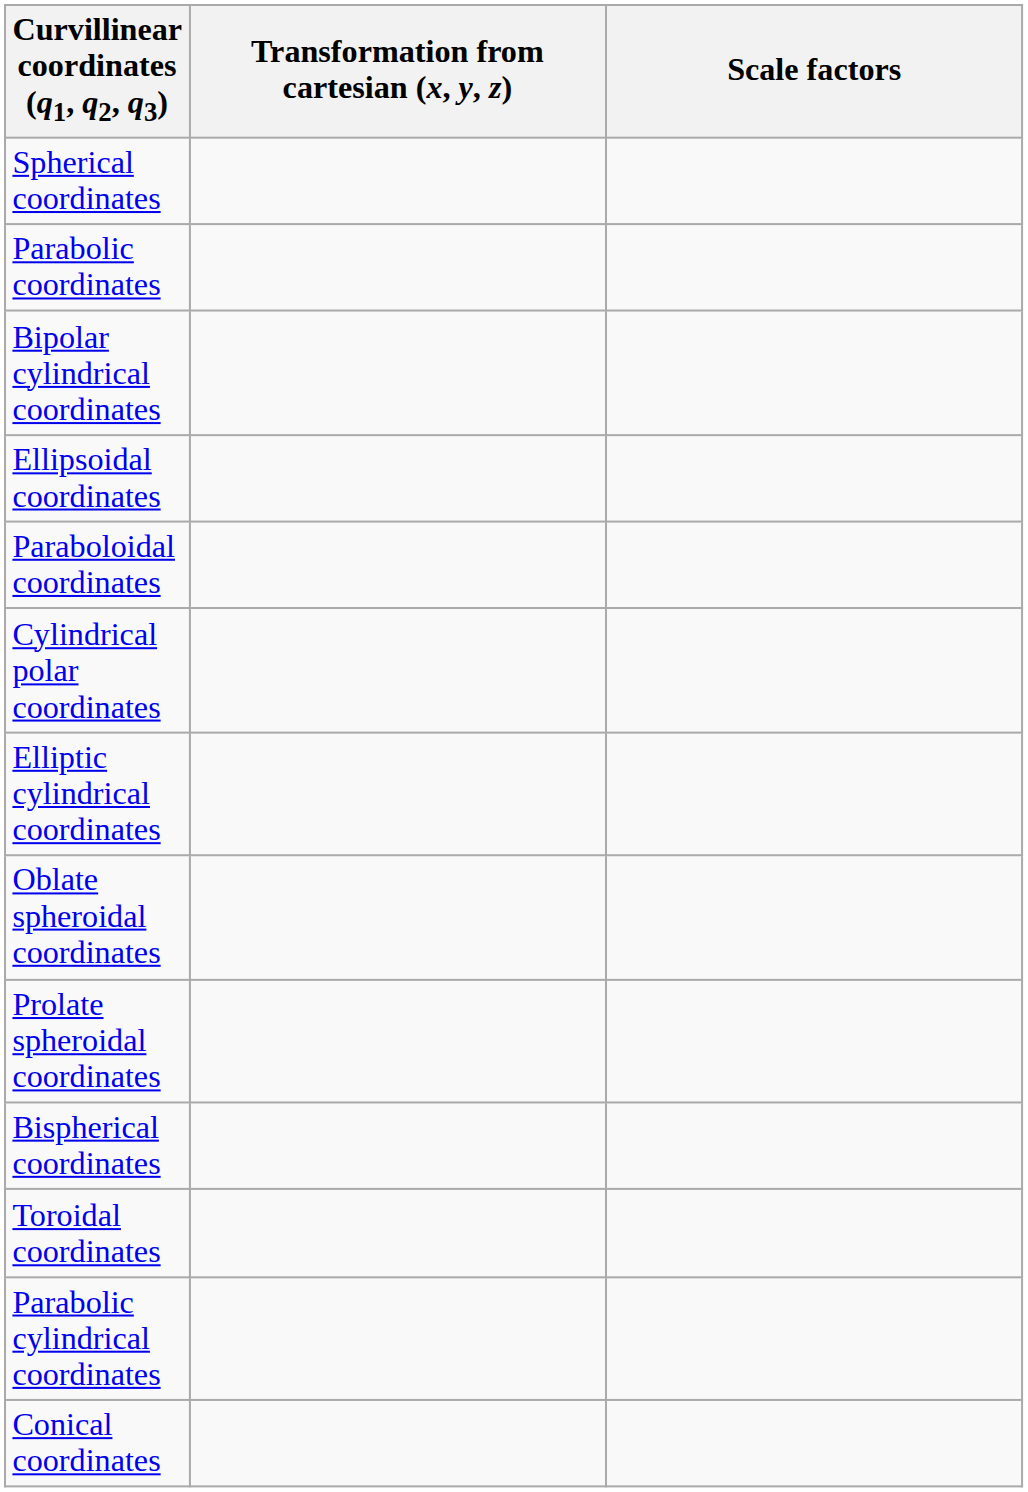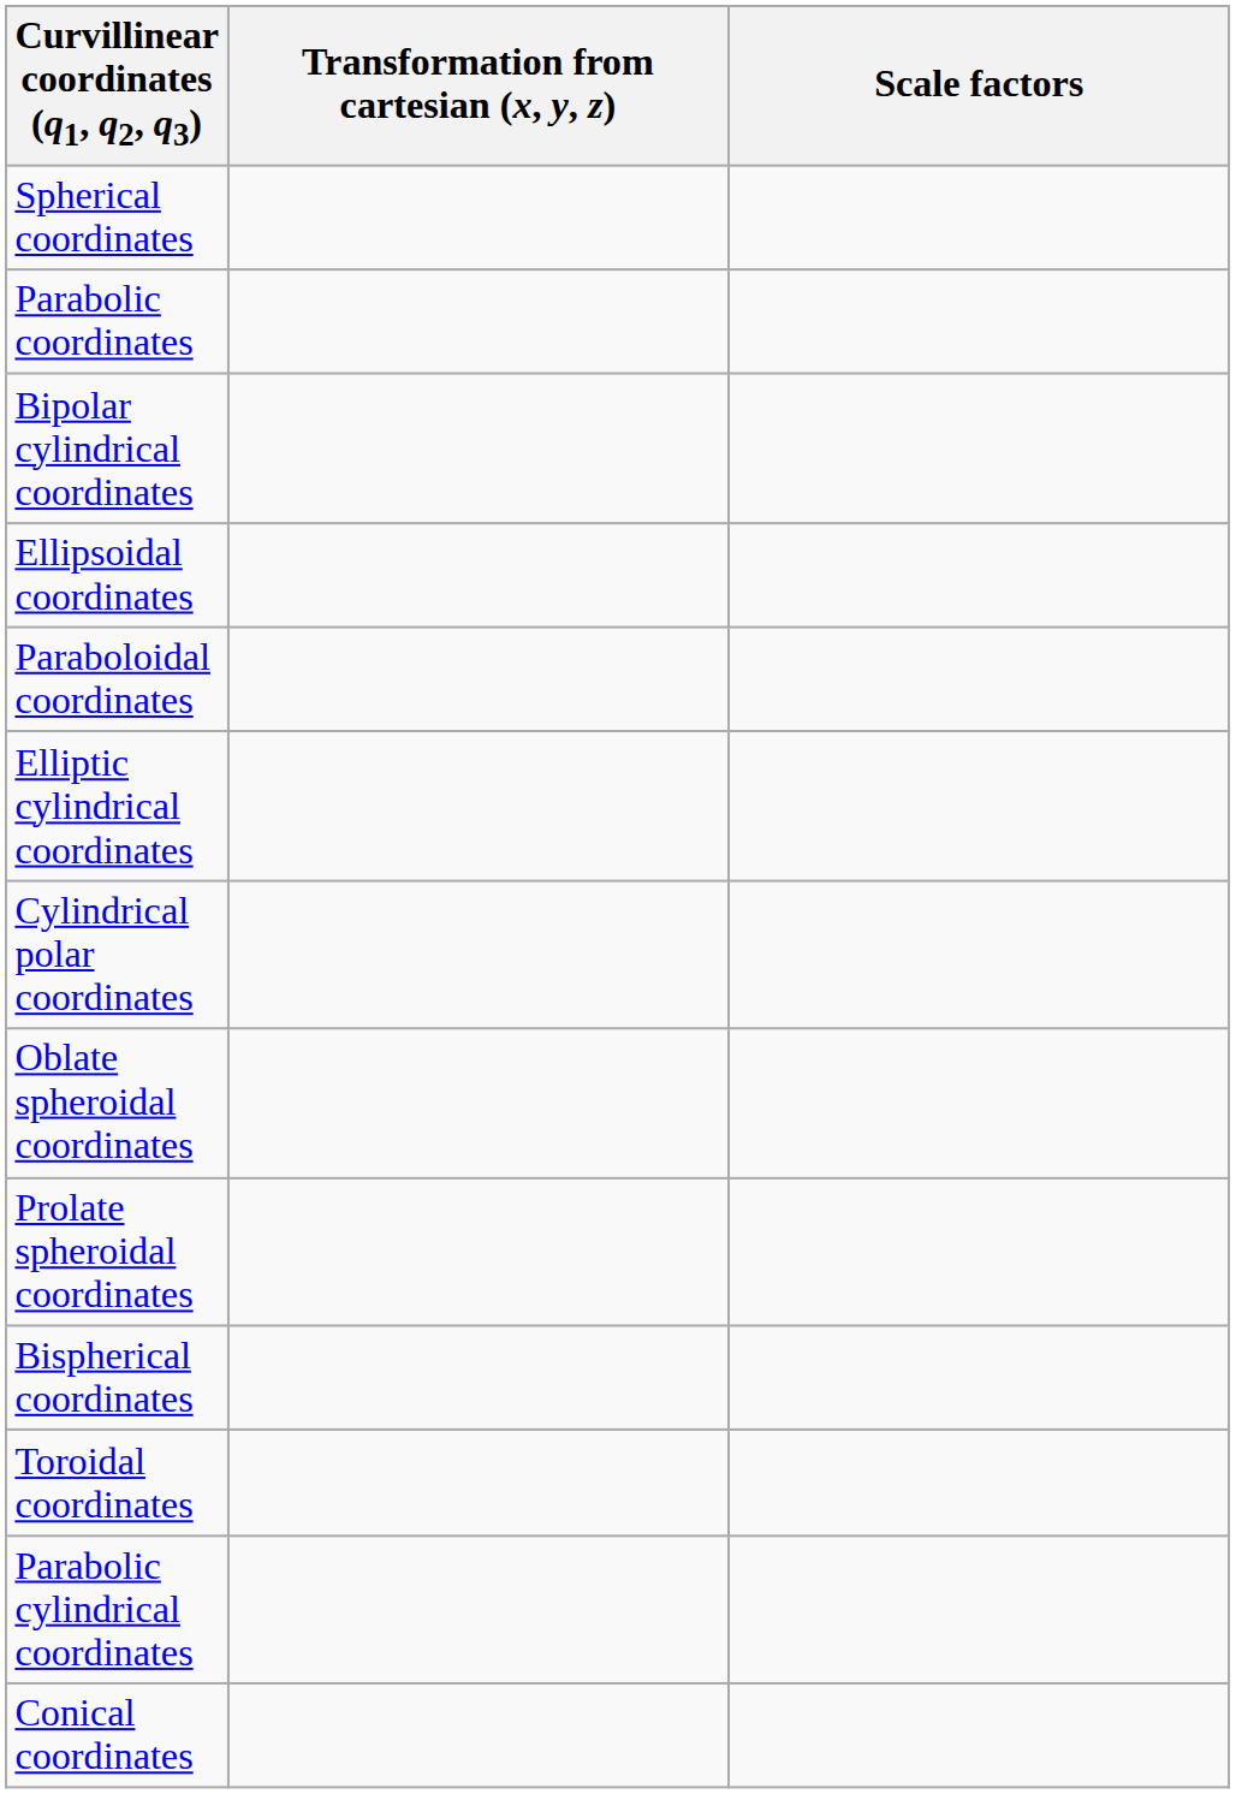 <table class="wikitable">
 <tr>
 <th scope=col width="20px">Curvillinear coordinates (<em>q</em><sub>1</sub>, <em>q</em><sub>2</sub>, <em>q</em><sub>3</sub>)</th>
 <th scope=col width="200px">Transformation from cartesian (<em>x</em>, <em>y</em>, <em>z</em>)</th>
 <th scope=col width="200px">Scale factors</th>
 </tr>
 <tr>
 <td><a href='#'>Spherical coordinates</a><br></td>
 <td></td>
 <td></td>
 </tr>
 <tr>
 <td><a href='#'>Parabolic coordinates</a><br></td>
 <td></td>
 <td></td>
 </tr>
 <tr>
 <td><a href='#'>Bipolar cylindrical coordinates</a><br></td>
 <td></td>
 <td></td>
 </tr>
 <tr>
 <td><a href='#'>Ellipsoidal coordinates</a><br></td>
 <td><br></td>
 <td></td>
 </tr>
 <tr>
 <td><a href='#'>Paraboloidal coordinates</a><br></td>
 <td><br></td>
 <td></td>
 </tr>
 <tr>
-<td><a href='#'>Cylindrical polar coordinates</a><br></td>
+<td><a href='#'>Elliptic cylindrical coordinates</a><br></td>
 <td></td>
 <td></td>
 </tr>
 <tr>
-<td><a href='#'>Elliptic cylindrical coordinates</a><br></td>
+<td><a href='#'>Cylindrical polar coordinates</a><br></td>
 <td></td>
 <td></td>
 </tr>
 <tr>
 <td><a href='#'>Oblate spheroidal coordinates</a><br></td>
 <td></td>
 <td></td>
 </tr>
 <tr>
 <td><a href='#'>Prolate spheroidal coordinates</a><br></td>
 <td></td>
 <td></td>
 </tr>
 <tr>
 <td><a href='#'>Bispherical coordinates</a><br></td>
 <td></td>
 <td></td>
 </tr>
 <tr>
 <td><a href='#'>Toroidal coordinates</a><br></td>
 <td></td>
 <td></td>
 </tr>
 <tr>
 <td><a href='#'>Parabolic cylindrical coordinates</a><br></td>
 <td></td>
 <td></td>
 </tr>
 <tr>
 <td><a href='#'>Conical coordinates</a><br></td>
 <td></td>
 <td></td>
 </tr>
 </table>
